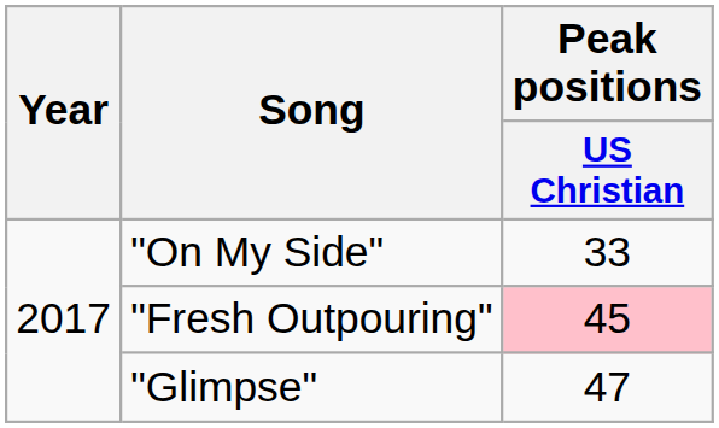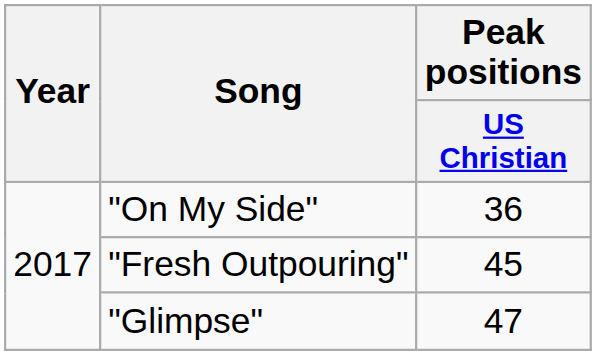 <table class="wikitable" style="text-align:center;">
 <tr>
 <th rowspan="2">Year</th>
 <th rowspan="2">Song</th>
 <th colspan="1">Peak<br>positions</th>
 </tr>
 <tr style="font-size:smaller;">
 <th width="45"><a href='#'>US Christian</a><br></th>
 </tr>
 <tr>
 <td rowspan="3">2017</td>
 <td align="left">"On My Side"</td>
-<td>33</td>
+<td>36</td>
 </tr>
 <tr>
 <td align="left">"Fresh Outpouring"</td>
-<td style="background: pink;">45</td>
+<td>45</td>
 </tr>
 <tr>
 <td align="left">"Glimpse"</td>
 <td>47</td>
 </tr>
 </table>
